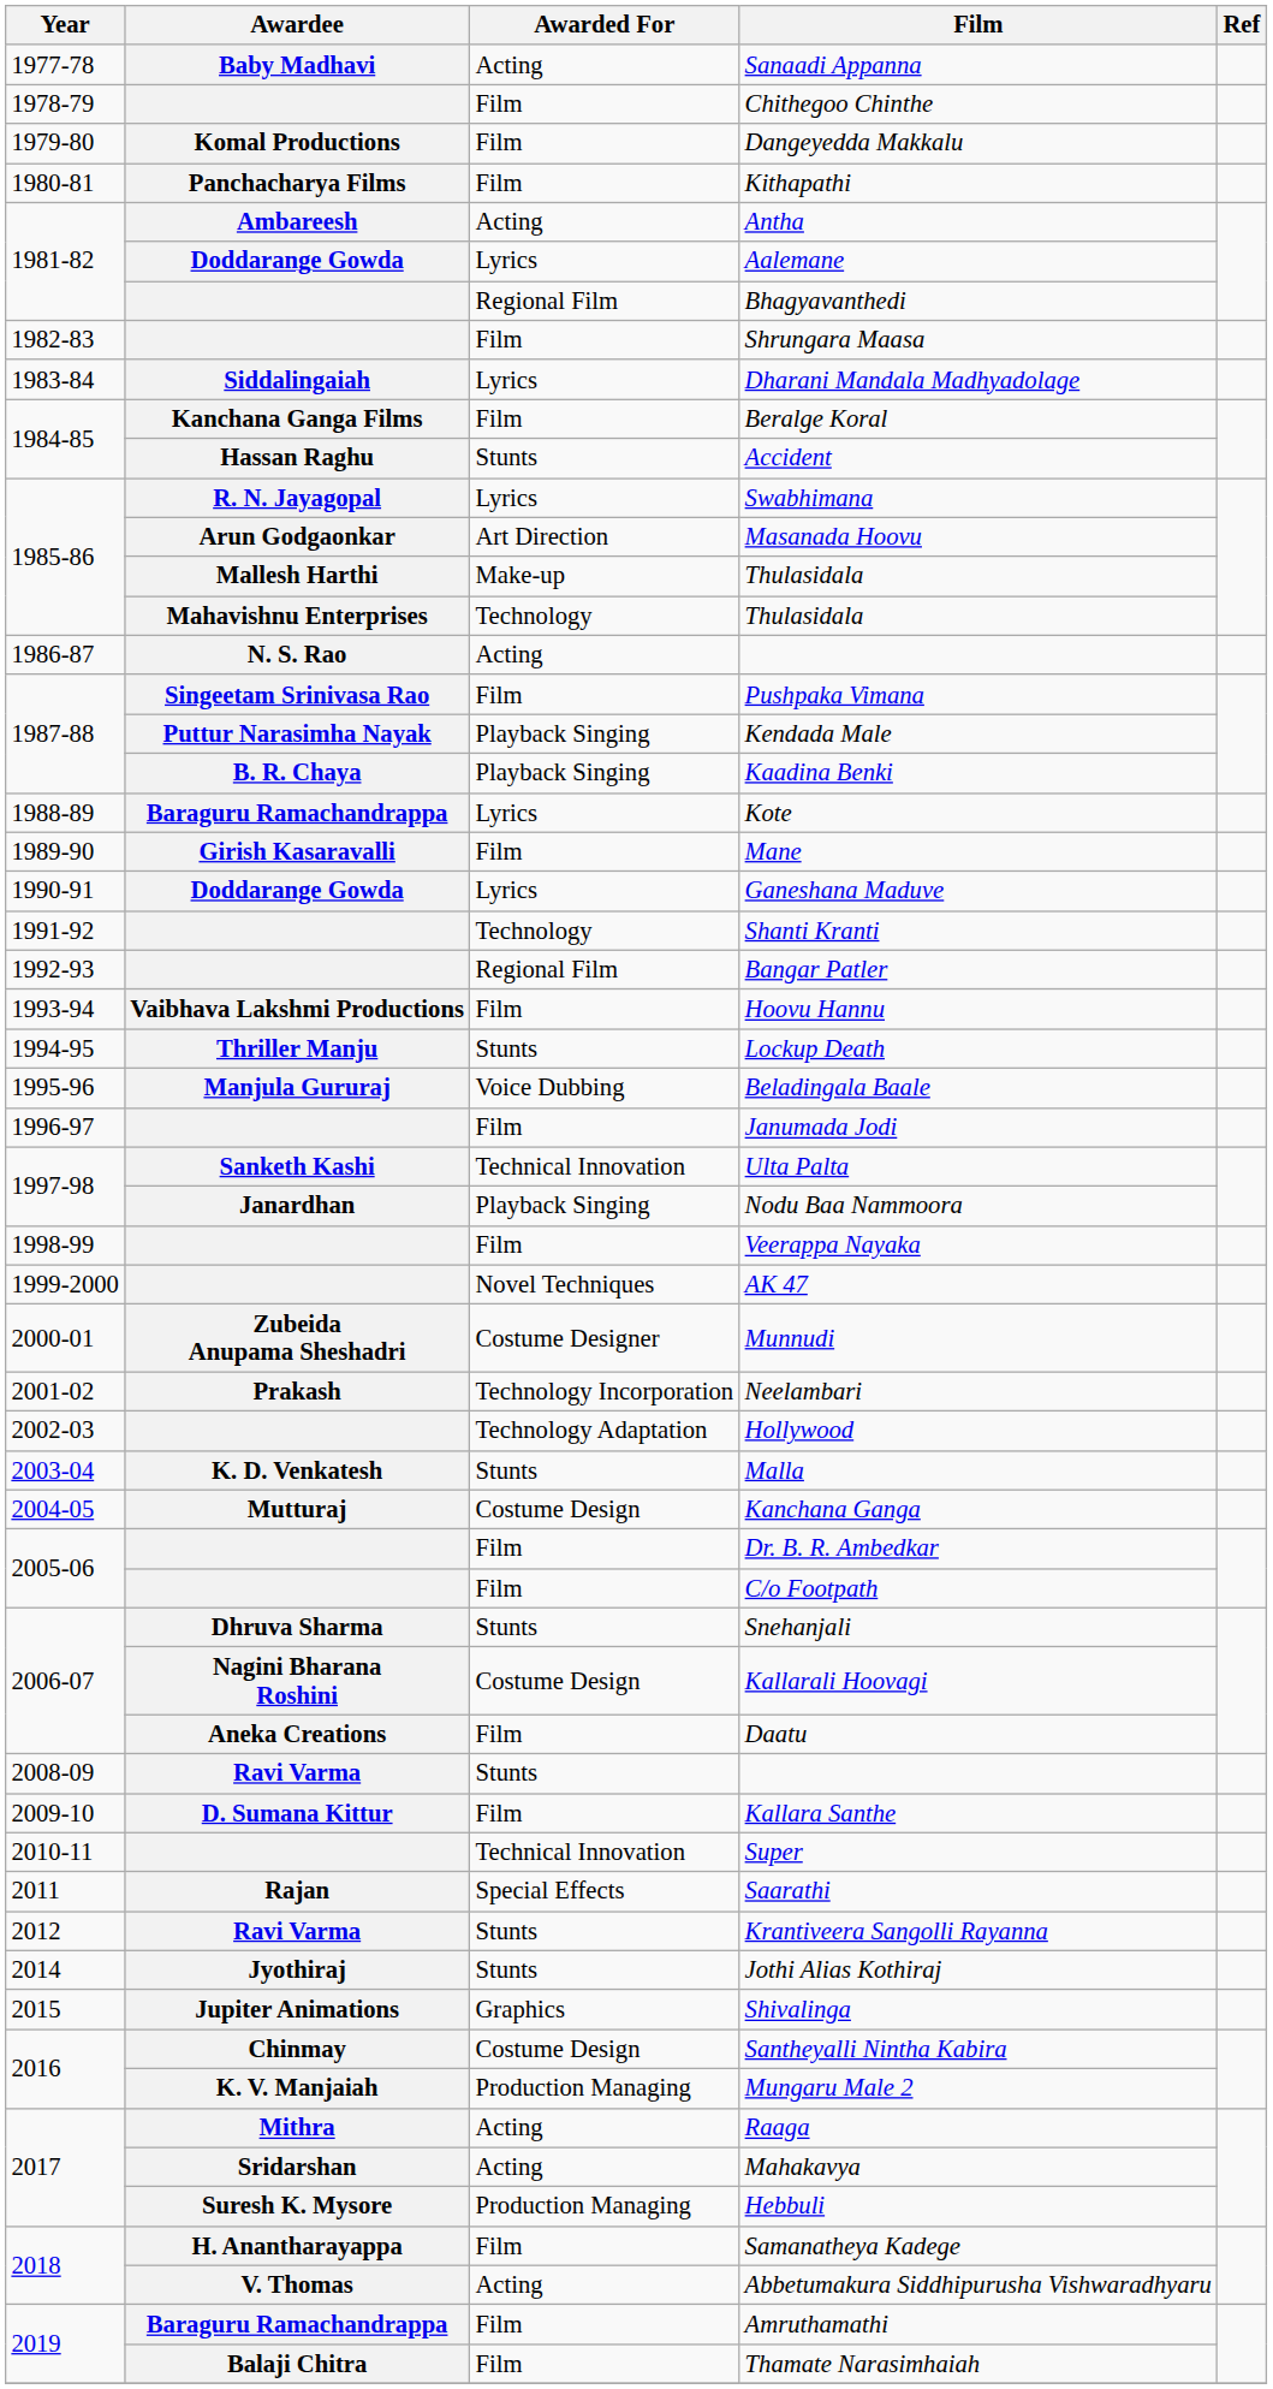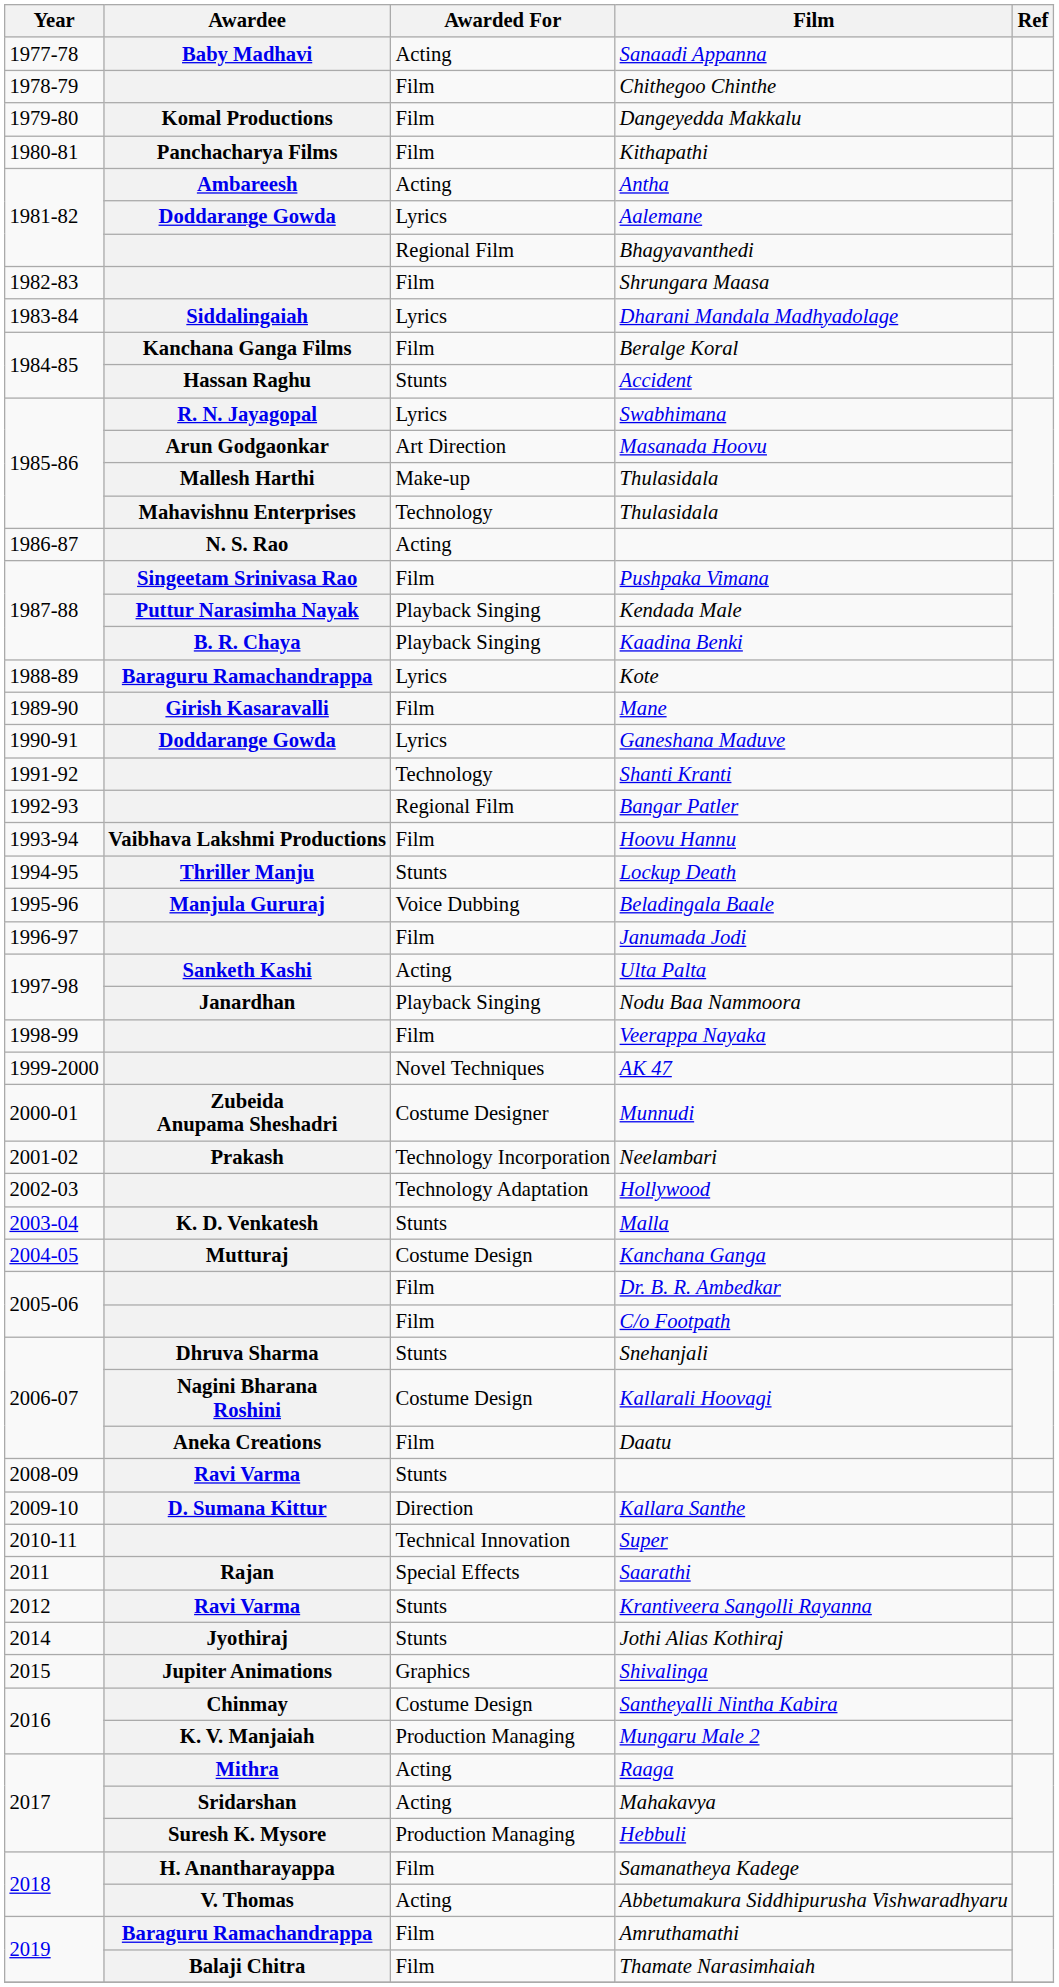 <table class="wikitable sortable">
 <tr>
 <th>Year</th>
 <th>Awardee</th>
 <th>Awarded For</th>
 <th>Film</th>
 <th>Ref</th>
 </tr>
 <tr>
 <td>1977-78</td>
 <th><a href='#'>Baby Madhavi</a></th>
 <td>Acting</td>
 <td><em><a href='#'>Sanaadi Appanna</a></em></td>
 <td></td>
 </tr>
 <tr>
 <td>1978-79</td>
 <th></th>
 <td>Film</td>
 <td><em>Chithegoo Chinthe</em></td>
 <td></td>
 </tr>
 <tr>
 <td>1979-80</td>
 <th>Komal Productions</th>
 <td>Film</td>
 <td><em>Dangeyedda Makkalu</em></td>
 <td></td>
 </tr>
 <tr>
 <td>1980-81</td>
 <th>Panchacharya Films</th>
 <td>Film</td>
 <td><em>Kithapathi</em></td>
 <td></td>
 </tr>
 <tr>
 <td rowspan="3">1981-82</td>
 <th><a href='#'>Ambareesh</a></th>
 <td>Acting</td>
 <td><em><a href='#'>Antha</a></em></td>
 <td align="center" rowspan="3"></td>
 </tr>
 <tr>
 <th><a href='#'>Doddarange Gowda</a></th>
 <td>Lyrics</td>
 <td><em><a href='#'>Aalemane</a></em></td>
 </tr>
 <tr>
 <th></th>
 <td>Regional Film</td>
 <td><em>Bhagyavanthedi</em></td>
 </tr>
 <tr>
 <td>1982-83</td>
 <th></th>
 <td>Film</td>
 <td><em>Shrungara Maasa</em></td>
 <td></td>
 </tr>
 <tr>
 <td>1983-84</td>
 <th><a href='#'>Siddalingaiah</a></th>
 <td>Lyrics</td>
 <td><em><a href='#'>Dharani Mandala Madhyadolage</a></em></td>
 <td></td>
 </tr>
 <tr>
 <td rowspan="2">1984-85</td>
 <th>Kanchana Ganga Films</th>
 <td>Film</td>
 <td><em>Beralge Koral</em></td>
 <td align="center" rowspan="2"></td>
 </tr>
 <tr>
 <th>Hassan Raghu</th>
 <td>Stunts</td>
 <td><em><a href='#'>Accident</a></em></td>
 </tr>
 <tr>
 <td rowspan="4">1985-86</td>
 <th><a href='#'>R. N. Jayagopal</a></th>
 <td>Lyrics</td>
 <td><em><a href='#'>Swabhimana</a></em></td>
 <td align="center" rowspan="4"></td>
 </tr>
 <tr>
 <th>Arun Godgaonkar</th>
 <td>Art Direction</td>
 <td><em><a href='#'>Masanada Hoovu</a></em></td>
 </tr>
 <tr>
 <th>Mallesh Harthi</th>
 <td>Make-up</td>
 <td><em>Thulasidala</em></td>
 </tr>
 <tr>
 <th>Mahavishnu Enterprises</th>
 <td>Technology</td>
 <td><em>Thulasidala</em></td>
 </tr>
 <tr>
 <td>1986-87</td>
 <th>N. S. Rao</th>
 <td>Acting</td>
 <td></td>
 <td></td>
 </tr>
 <tr>
 <td rowspan="3">1987-88</td>
 <th><a href='#'>Singeetam Srinivasa Rao</a></th>
 <td>Film</td>
 <td><em><a href='#'>Pushpaka Vimana</a></em></td>
 <td align="center" rowspan="3"></td>
 </tr>
 <tr>
 <th><a href='#'>Puttur Narasimha Nayak</a></th>
 <td>Playback Singing</td>
 <td><em>Kendada Male</em></td>
 </tr>
 <tr>
 <th><a href='#'>B. R. Chaya</a></th>
 <td>Playback Singing</td>
 <td><em><a href='#'>Kaadina Benki</a></em></td>
 </tr>
 <tr>
 <td>1988-89</td>
 <th><a href='#'>Baraguru Ramachandrappa</a></th>
 <td>Lyrics</td>
 <td><em>Kote</em></td>
 <td></td>
 </tr>
 <tr>
 <td>1989-90</td>
 <th><a href='#'>Girish Kasaravalli</a></th>
 <td>Film</td>
 <td><em><a href='#'>Mane</a></em></td>
 <td></td>
 </tr>
 <tr>
 <td>1990-91</td>
 <th><a href='#'>Doddarange Gowda</a></th>
 <td>Lyrics</td>
 <td><em><a href='#'>Ganeshana Maduve</a></em></td>
 <td></td>
 </tr>
 <tr>
 <td>1991-92</td>
 <th></th>
 <td>Technology</td>
 <td><em><a href='#'>Shanti Kranti</a></em></td>
 <td></td>
 </tr>
 <tr>
 <td>1992-93</td>
 <th></th>
 <td>Regional Film</td>
 <td><em><a href='#'>Bangar Patler</a></em></td>
 <td></td>
 </tr>
 <tr>
 <td>1993-94</td>
 <th>Vaibhava Lakshmi Productions</th>
 <td>Film</td>
 <td><em><a href='#'>Hoovu Hannu</a></em></td>
 <td></td>
 </tr>
 <tr>
 <td>1994-95</td>
 <th><a href='#'>Thriller Manju</a></th>
 <td>Stunts</td>
 <td><em><a href='#'>Lockup Death</a></em></td>
 <td></td>
 </tr>
 <tr>
 <td>1995-96</td>
 <th><a href='#'>Manjula Gururaj</a></th>
 <td>Voice Dubbing</td>
 <td><em><a href='#'>Beladingala Baale</a></em></td>
 <td></td>
 </tr>
 <tr>
 <td>1996-97</td>
 <th></th>
 <td>Film</td>
 <td><em><a href='#'>Janumada Jodi</a></em></td>
 <td></td>
 </tr>
 <tr>
 <td rowspan="2">1997-98</td>
 <th><a href='#'>Sanketh Kashi</a></th>
-<td>Technical Innovation</td>
+<td>Acting</td>
 <td><em><a href='#'>Ulta Palta</a></em></td>
 <td align="center" rowspan="2"></td>
 </tr>
 <tr>
 <th>Janardhan</th>
 <td>Playback Singing</td>
 <td><em>Nodu Baa Nammoora</em></td>
 </tr>
 <tr>
 <td>1998-99</td>
 <th></th>
 <td>Film</td>
 <td><em><a href='#'>Veerappa Nayaka</a></em></td>
 <td></td>
 </tr>
 <tr>
 <td>1999-2000</td>
 <th></th>
 <td>Novel Techniques</td>
 <td><em><a href='#'>AK 47</a></em></td>
 <td></td>
 </tr>
 <tr>
 <td>2000-01</td>
 <th>Zubeida<br>Anupama Sheshadri</th>
 <td>Costume Designer</td>
 <td><em><a href='#'>Munnudi</a></em></td>
 <td></td>
 </tr>
 <tr>
 <td>2001-02</td>
 <th>Prakash</th>
 <td>Technology Incorporation</td>
 <td><em>Neelambari</em></td>
 <td></td>
 </tr>
 <tr>
 <td>2002-03</td>
 <th></th>
 <td>Technology Adaptation</td>
 <td><em><a href='#'>Hollywood</a></em></td>
 <td></td>
 </tr>
 <tr>
 <td><a href='#'>2003-04</a></td>
 <th>K. D. Venkatesh</th>
 <td>Stunts</td>
 <td><em><a href='#'>Malla</a></em></td>
 <td></td>
 </tr>
 <tr>
 <td><a href='#'>2004-05</a></td>
 <th>Mutturaj</th>
 <td>Costume Design</td>
 <td><em><a href='#'>Kanchana Ganga</a></em></td>
 <td></td>
 </tr>
 <tr>
 <td rowspan="2">2005-06</td>
 <th></th>
 <td>Film</td>
 <td><em><a href='#'>Dr. B. R. Ambedkar</a></em></td>
 <td align="center" rowspan="2"></td>
 </tr>
 <tr>
 <th></th>
 <td>Film</td>
 <td><em><a href='#'>C/o Footpath</a></em></td>
 </tr>
 <tr>
 <td rowspan="3">2006-07</td>
 <th>Dhruva Sharma</th>
 <td>Stunts</td>
 <td><em>Snehanjali</em></td>
 <td align="center" rowspan="3"></td>
 </tr>
 <tr>
 <th> Nagini Bharana<br><a href='#'>Roshini</a></th>
 <td>Costume Design</td>
 <td><em><a href='#'>Kallarali Hoovagi</a></em></td>
 </tr>
 <tr>
 <th>Aneka Creations</th>
 <td>Film</td>
 <td><em>Daatu</em></td>
 </tr>
 <tr>
 <td>2008-09</td>
 <th><a href='#'>Ravi Varma</a></th>
 <td>Stunts</td>
 <td></td>
 <td></td>
 </tr>
 <tr>
 <td>2009-10</td>
 <th><a href='#'>D. Sumana Kittur</a></th>
-<td>Film</td>
+<td>Direction</td>
 <td><em><a href='#'>Kallara Santhe</a></em></td>
 <td></td>
 </tr>
 <tr>
 <td>2010-11</td>
 <th></th>
 <td>Technical Innovation</td>
 <td><em><a href='#'>Super</a></em></td>
 <td></td>
 </tr>
 <tr>
 <td>2011</td>
 <th>Rajan</th>
 <td>Special Effects</td>
 <td><em><a href='#'>Saarathi</a></em></td>
 <td></td>
 </tr>
 <tr>
 <td>2012</td>
 <th><a href='#'>Ravi Varma</a></th>
 <td>Stunts</td>
 <td><em><a href='#'>Krantiveera Sangolli Rayanna</a></em></td>
 <td></td>
 </tr>
 <tr>
 <td>2014</td>
 <th>Jyothiraj</th>
 <td>Stunts</td>
 <td><em>Jothi Alias Kothiraj</em></td>
 <td></td>
 </tr>
 <tr>
 <td>2015</td>
 <th>Jupiter Animations</th>
 <td>Graphics</td>
 <td><em><a href='#'>Shivalinga</a></em></td>
 <td></td>
 </tr>
 <tr>
 <td rowspan="2">2016</td>
 <th>Chinmay</th>
 <td>Costume Design</td>
 <td><em><a href='#'>Santheyalli Nintha Kabira</a></em></td>
 <td align="center" rowspan="2"></td>
 </tr>
 <tr>
 <th>K. V. Manjaiah</th>
 <td>Production Managing</td>
 <td><em><a href='#'>Mungaru Male 2</a></em></td>
 </tr>
 <tr>
 <td rowspan="3">2017</td>
 <th><a href='#'>Mithra</a></th>
 <td>Acting</td>
 <td><em><a href='#'>Raaga</a></em></td>
 <td align="center" rowspan="3"></td>
 </tr>
 <tr>
 <th>Sridarshan</th>
 <td>Acting</td>
 <td><em>Mahakavya</em></td>
 </tr>
 <tr>
 <th>Suresh K. Mysore</th>
 <td>Production Managing</td>
 <td><em><a href='#'>Hebbuli</a></em></td>
 </tr>
 <tr>
 <td rowspan="2"><a href='#'>2018</a></td>
 <th>H. Anantharayappa</th>
 <td>Film</td>
 <td><em>Samanatheya Kadege</em></td>
 <td align="center" rowspan="2"></td>
 </tr>
 <tr>
 <th>V. Thomas</th>
 <td>Acting</td>
 <td><em>Abbetumakura Siddhipurusha Vishwaradhyaru</em></td>
 </tr>
 <tr>
 <td rowspan="2"><a href='#'>2019</a></td>
 <th><a href='#'>Baraguru Ramachandrappa</a></th>
 <td>Film</td>
 <td><em>Amruthamathi</em></td>
 <td align="center" rowspan="2"></td>
 </tr>
 <tr>
 <th>Balaji Chitra</th>
 <td>Film</td>
 <td><em>Thamate Narasimhaiah</em></td>
 </tr>
 <tr>
 </tr>
 </table>
